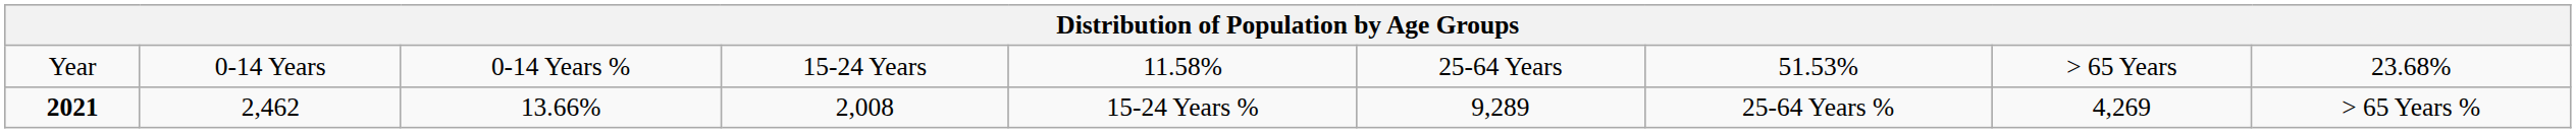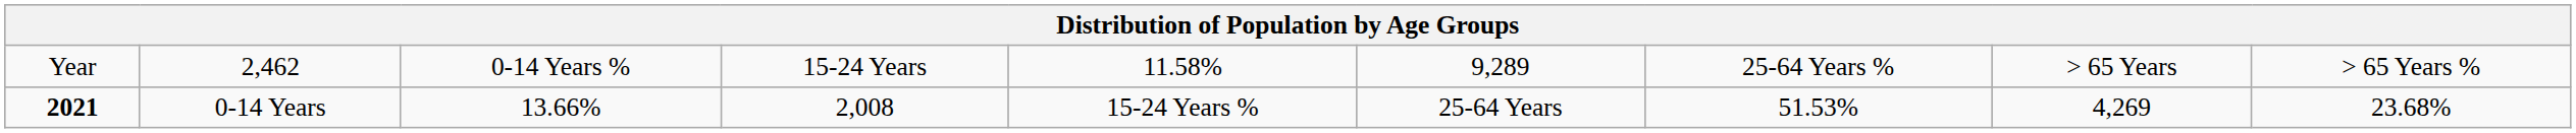 <table class="wikitable" style="text-align:center; width:100%;">
 <tr>
 <th colspan="14">Distribution of Population by Age Groups</th>
 </tr>
 <tr>
 <td>Year</td>
-<td>0-14 Years</td>
+<td>2,462</td>
 <td>0-14 Years %</td>
 <td>15-24 Years</td>
 <td>11.58%</td>
-<td>25-64 Years</td>
-<td>51.53%</td>
+<td>9,289</td>
+<td>25-64 Years %</td>
 <td>> 65 Years</td>
-<td>23.68%</td>
+<td>> 65 Years %</td>
 </tr>
 <tr>
 <td><strong>2021</strong></td>
-<td>2,462</td>
+<td>0-14 Years</td>
 <td>13.66%</td>
 <td>2,008</td>
 <td>15-24 Years %</td>
-<td>9,289</td>
-<td>25-64 Years %</td>
+<td>25-64 Years</td>
+<td>51.53%</td>
 <td>4,269</td>
-<td>> 65 Years %</td>
+<td>23.68%</td>
 </tr>
 </table>
